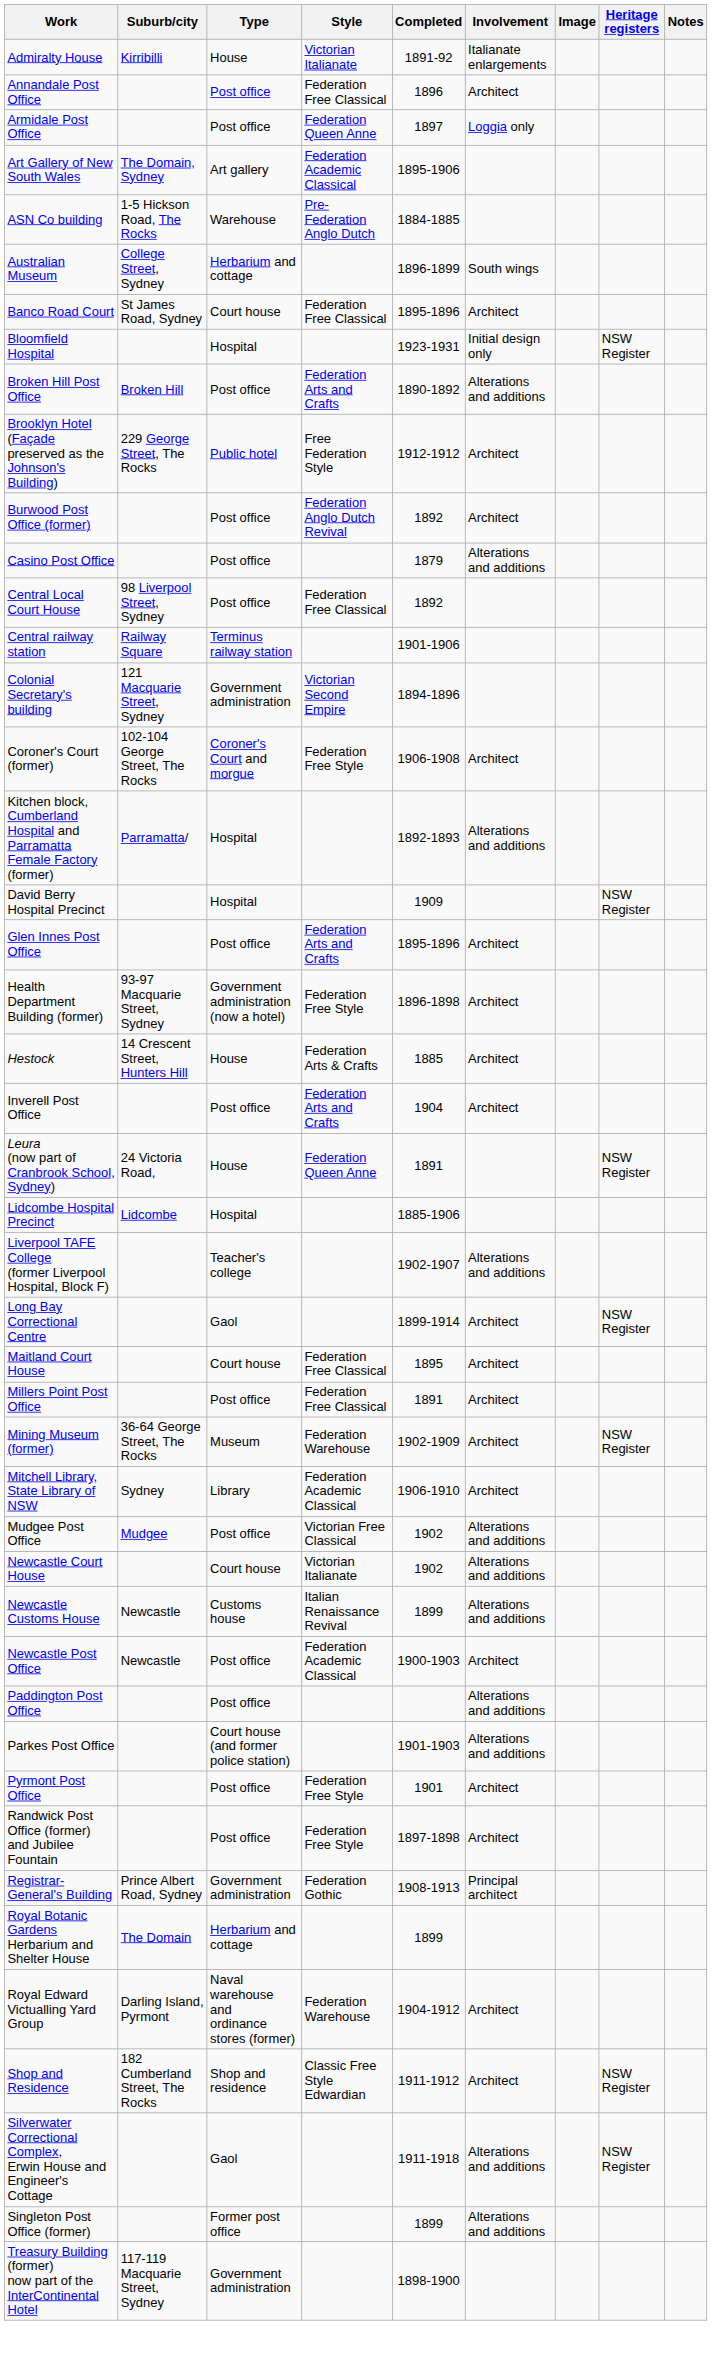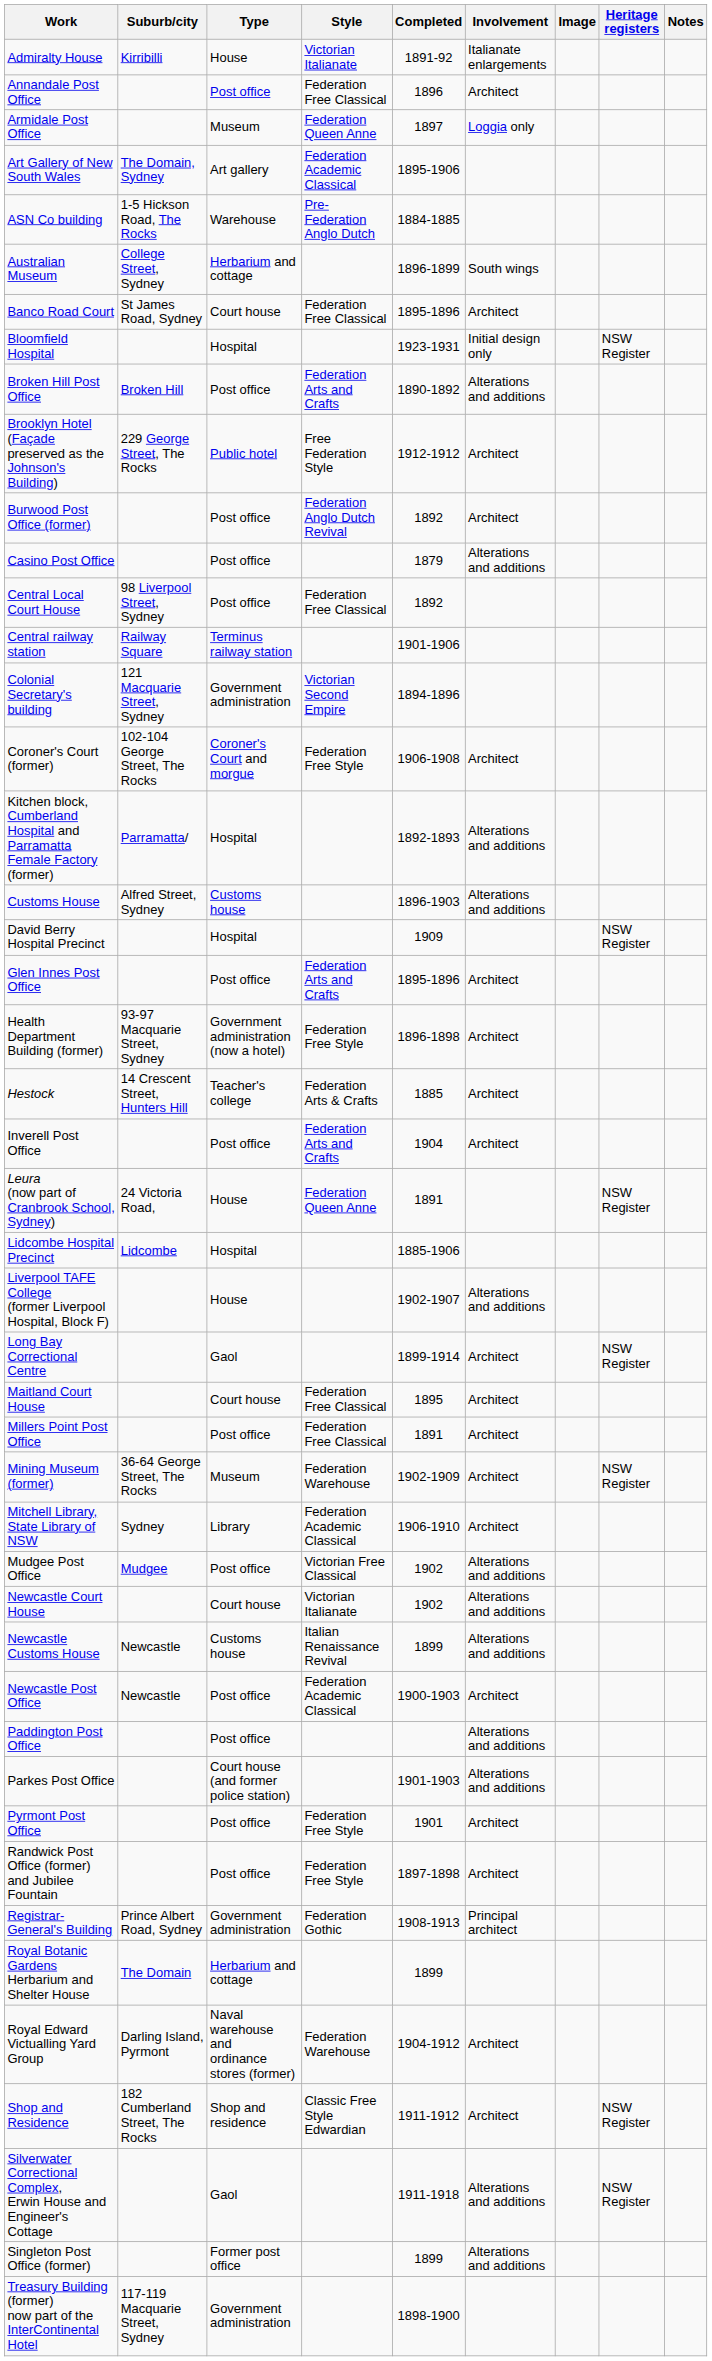 <table class="wikitable sortable">
 <tr>
 <th>Work</th>
 <th>Suburb/city</th>
 <th>Type</th>
 <th>Style</th>
 <th>Completed</th>
 <th>Involvement</th>
 <th>Image</th>
 <th><a href='#'>Heritage registers</a></th>
 <th>Notes</th>
 </tr>
 <tr>
 <td><a href='#'>Admiralty House</a></td>
 <td><a href='#'>Kirribilli</a></td>
 <td>House</td>
 <td><a href='#'>Victorian Italianate</a></td>
 <td align=center>1891-92</td>
 <td>Italianate enlargements</td>
 <td></td>
 <td></td>
 <td></td>
 </tr>
 <tr>
 <td><a href='#'>Annandale Post Office</a></td>
 <td></td>
 <td><a href='#'>Post office</a></td>
 <td>Federation Free Classical</td>
 <td align=center>1896</td>
 <td>Architect</td>
 <td></td>
 <td></td>
 <td></td>
 </tr>
 <tr>
 <td><a href='#'>Armidale Post Office</a></td>
 <td></td>
-<td>Post office</td>
+<td>Museum</td>
 <td><a href='#'>Federation Queen Anne</a></td>
 <td align=center>1897</td>
 <td><a href='#'>Loggia</a> only</td>
 <td></td>
 <td></td>
 <td></td>
 </tr>
 <tr>
 <td><a href='#'>Art Gallery of New South Wales</a></td>
 <td><a href='#'>The Domain, Sydney</a></td>
 <td>Art gallery</td>
 <td><a href='#'>Federation Academic Classical</a></td>
 <td align=center>1895-1906</td>
 <td></td>
 <td></td>
 <td></td>
 <td></td>
 </tr>
 <tr>
 <td><a href='#'>ASN Co building</a></td>
 <td>1-5 Hickson Road, <a href='#'>The Rocks</a></td>
 <td>Warehouse</td>
 <td><a href='#'>Pre-Federation Anglo Dutch</a></td>
 <td align=center>1884-1885</td>
 <td></td>
 <td></td>
 <td></td>
 <td></td>
 </tr>
 <tr>
 <td><a href='#'>Australian Museum</a></td>
 <td><a href='#'>College Street</a>, Sydney</td>
 <td><a href='#'>Herbarium</a> and cottage</td>
 <td></td>
 <td align=center>1896-1899</td>
 <td>South wings</td>
 <td></td>
 <td></td>
 <td></td>
 </tr>
 <tr>
 <td><a href='#'>Banco Road Court</a></td>
 <td>St James Road, Sydney</td>
 <td>Court house</td>
 <td>Federation Free Classical</td>
 <td align=center>1895-1896</td>
 <td>Architect</td>
 <td></td>
 <td></td>
 <td></td>
 </tr>
 <tr>
 <td><a href='#'>Bloomfield Hospital</a></td>
 <td></td>
 <td>Hospital</td>
 <td></td>
 <td align=center>1923-1931</td>
 <td>Initial design only</td>
 <td></td>
 <td>NSW Register</td>
 <td></td>
 </tr>
 <tr>
 <td><a href='#'>Broken Hill Post Office</a></td>
 <td><a href='#'>Broken Hill</a></td>
 <td>Post office</td>
 <td><a href='#'>Federation Arts and Crafts</a></td>
 <td align=center>1890-1892</td>
 <td>Alterations and additions</td>
 <td></td>
 <td></td>
 <td></td>
 </tr>
 <tr>
 <td><a href='#'>Brooklyn Hotel</a><br>(<a href='#'>Façade</a> preserved as the <a href='#'>Johnson's Building</a>)</td>
 <td>229 <a href='#'>George Street</a>, The Rocks</td>
 <td><a href='#'>Public hotel</a></td>
 <td>Free Federation Style</td>
 <td align=center>1912-1912</td>
 <td>Architect</td>
 <td></td>
 <td></td>
 <td></td>
 </tr>
 <tr>
 <td><a href='#'>Burwood Post Office (former)</a></td>
 <td></td>
 <td>Post office</td>
 <td><a href='#'>Federation Anglo Dutch Revival</a></td>
 <td align=center>1892</td>
 <td>Architect<br></td>
 <td></td>
 <td></td>
 <td></td>
 </tr>
 <tr>
 <td><a href='#'>Casino Post Office</a></td>
 <td></td>
 <td>Post office</td>
 <td></td>
 <td align=center>1879</td>
 <td>Alterations and additions</td>
 <td></td>
 <td></td>
 <td></td>
 </tr>
 <tr>
 <td><a href='#'>Central Local Court House</a></td>
 <td>98 <a href='#'>Liverpool Street</a>, Sydney</td>
 <td>Post office</td>
 <td>Federation Free Classical</td>
 <td align=center>1892</td>
 <td></td>
 <td></td>
 <td></td>
 <td></td>
 </tr>
 <tr>
 <td><a href='#'>Central railway station</a></td>
 <td><a href='#'>Railway Square</a></td>
 <td><a href='#'>Terminus railway station</a></td>
 <td></td>
 <td align=center>1901-1906</td>
 <td></td>
 <td></td>
 <td></td>
 <td></td>
 </tr>
 <tr>
 <td><a href='#'>Colonial Secretary's building</a></td>
 <td>121 <a href='#'>Macquarie Street</a>, Sydney</td>
 <td>Government administration</td>
 <td><a href='#'>Victorian Second Empire</a></td>
 <td align=center>1894-1896</td>
 <td></td>
 <td></td>
 <td></td>
 <td></td>
 </tr>
 <tr>
 <td>Coroner's Court (former)</td>
 <td>102-104 George Street, The Rocks</td>
 <td><a href='#'>Coroner's Court</a> and <a href='#'>morgue</a></td>
 <td>Federation Free Style</td>
 <td align=center>1906-1908</td>
 <td>Architect</td>
 <td></td>
 <td></td>
 <td></td>
 </tr>
 <tr>
 <td>Kitchen block, <a href='#'>Cumberland Hospital</a> and<br><a href='#'>Parramatta Female Factory</a> (former)</td>
 <td><a href='#'>Parramatta</a>/</td>
 <td>Hospital</td>
 <td></td>
 <td align=center>1892-1893</td>
 <td>Alterations and additions</td>
 <td></td>
 <td></td>
 <td></td>
 </tr>
 <tr>
+<td><a href='#'>Customs House</a></td>
+<td>Alfred Street, Sydney</td>
+<td><a href='#'>Customs house</a></td>
+<td></td>
+<td align=center>1896-1903</td>
+<td>Alterations and additions</td>
+<td></td>
+<td></td>
+<td></td>
+</tr>
+<tr>
 <td>David Berry Hospital Precinct</td>
 <td></td>
 <td>Hospital</td>
 <td></td>
 <td align=center>1909</td>
 <td></td>
 <td></td>
 <td>NSW Register</td>
 <td></td>
 </tr>
 <tr>
 <td><a href='#'>Glen Innes Post Office</a></td>
 <td></td>
 <td>Post office</td>
 <td><a href='#'>Federation Arts and Crafts</a></td>
 <td align=center>1895-1896</td>
 <td>Architect</td>
 <td></td>
 <td></td>
 <td></td>
 </tr>
 <tr>
 <td>Health Department Building (former)</td>
 <td>93-97 Macquarie Street, Sydney</td>
 <td>Government administration<br>(now a hotel)</td>
 <td>Federation Free Style</td>
 <td align=center>1896-1898</td>
 <td>Architect</td>
 <td></td>
 <td></td>
 <td></td>
 </tr>
 <tr>
 <td><em>Hestock</em></td>
 <td>14 Crescent Street, <a href='#'>Hunters Hill</a></td>
-<td>House</td>
+<td>Teacher's college</td>
 <td>Federation Arts & Crafts</td>
 <td align=center>1885</td>
 <td>Architect</td>
 <td></td>
 <td></td>
 <td></td>
 </tr>
 <tr>
 <td>Inverell Post Office</td>
 <td></td>
 <td>Post office</td>
 <td><a href='#'>Federation Arts and Crafts</a></td>
 <td align=center>1904</td>
 <td>Architect</td>
 <td></td>
 <td></td>
 <td></td>
 </tr>
 <tr>
 <td><em>Leura</em><br>(now part of <a href='#'>Cranbrook School, Sydney</a>)</td>
 <td>24 Victoria Road, </td>
 <td>House</td>
 <td><a href='#'>Federation Queen Anne</a></td>
 <td align=center>1891</td>
 <td></td>
 <td></td>
 <td>NSW Register</td>
 <td></td>
 </tr>
 <tr>
 <td><a href='#'>Lidcombe Hospital Precinct</a></td>
 <td><a href='#'>Lidcombe</a></td>
 <td>Hospital</td>
 <td></td>
 <td align=center>1885-1906</td>
 <td></td>
 <td></td>
 <td></td>
 <td></td>
 </tr>
 <tr>
 <td><a href='#'>Liverpool TAFE College</a><br>(former Liverpool Hospital, Block F)</td>
 <td></td>
-<td>Teacher's college</td>
+<td>House</td>
 <td></td>
 <td align=center>1902-1907</td>
 <td>Alterations and additions</td>
 <td></td>
 <td></td>
 <td></td>
 </tr>
 <tr>
 <td><a href='#'>Long Bay Correctional Centre</a></td>
 <td></td>
 <td>Gaol</td>
 <td></td>
 <td align=center>1899-1914</td>
 <td>Architect</td>
 <td></td>
 <td>NSW Register</td>
 <td></td>
 </tr>
 <tr>
 <td><a href='#'>Maitland Court House</a></td>
 <td></td>
 <td>Court house</td>
 <td>Federation Free Classical</td>
 <td align=center>1895</td>
 <td>Architect</td>
 <td></td>
 <td></td>
 <td></td>
 </tr>
 <tr>
 <td><a href='#'>Millers Point Post Office</a></td>
 <td></td>
 <td>Post office</td>
 <td>Federation Free Classical</td>
 <td align=center>1891</td>
 <td>Architect</td>
 <td></td>
 <td></td>
 <td></td>
 </tr>
 <tr>
 <td><a href='#'>Mining Museum (former)</a></td>
 <td>36-64 George Street, The Rocks</td>
 <td>Museum</td>
 <td>Federation Warehouse</td>
 <td align=center>1902-1909</td>
 <td>Architect</td>
 <td></td>
 <td>NSW Register</td>
 <td></td>
 </tr>
 <tr>
 <td><a href='#'>Mitchell Library, State Library of NSW</a></td>
 <td>Sydney</td>
 <td>Library</td>
 <td>Federation Academic Classical</td>
 <td align=center>1906-1910</td>
 <td>Architect</td>
 <td></td>
 <td></td>
 <td></td>
 </tr>
 <tr>
 <td>Mudgee Post Office</td>
 <td><a href='#'>Mudgee</a></td>
 <td>Post office</td>
 <td>Victorian Free Classical</td>
 <td align=center>1902</td>
 <td>Alterations and additions</td>
 <td></td>
 <td></td>
 <td></td>
 </tr>
 <tr>
 <td><a href='#'>Newcastle Court House</a></td>
 <td></td>
 <td>Court house</td>
 <td>Victorian Italianate</td>
 <td align=center>1902</td>
 <td>Alterations and additions</td>
 <td></td>
 <td></td>
 <td></td>
 </tr>
 <tr>
 <td><a href='#'>Newcastle Customs House</a></td>
 <td>Newcastle</td>
 <td>Customs house</td>
 <td>Italian Renaissance Revival</td>
 <td align=center>1899</td>
 <td>Alterations and additions</td>
 <td></td>
 <td></td>
 <td></td>
 </tr>
 <tr>
 <td><a href='#'>Newcastle Post Office</a></td>
 <td>Newcastle</td>
 <td>Post office</td>
 <td>Federation Academic Classical</td>
 <td align=center>1900-1903</td>
 <td>Architect</td>
 <td></td>
 <td></td>
 <td></td>
 </tr>
 <tr>
 <td><a href='#'>Paddington Post Office</a></td>
 <td></td>
 <td>Post office</td>
 <td></td>
 <td align=center></td>
 <td>Alterations and additions</td>
 <td></td>
 <td></td>
 <td></td>
 </tr>
 <tr>
 <td>Parkes Post Office</td>
 <td></td>
 <td>Court house<br>(and former police station)</td>
 <td></td>
 <td align=center>1901-1903</td>
 <td>Alterations and additions</td>
 <td></td>
 <td></td>
 <td></td>
 </tr>
 <tr>
 <td><a href='#'>Pyrmont Post Office</a></td>
 <td></td>
 <td>Post office</td>
 <td>Federation Free Style</td>
 <td align=center>1901</td>
 <td>Architect</td>
 <td></td>
 <td></td>
 <td></td>
 </tr>
 <tr>
 <td>Randwick Post Office (former)<br>and Jubilee Fountain</td>
 <td></td>
 <td>Post office</td>
 <td>Federation Free Style</td>
 <td align=center>1897-1898</td>
 <td>Architect</td>
 <td></td>
 <td></td>
 <td></td>
 </tr>
 <tr>
 <td><a href='#'>Registrar-General's Building</a><br></td>
 <td>Prince Albert Road, Sydney</td>
 <td>Government administration</td>
 <td>Federation Gothic</td>
 <td align=center>1908-1913</td>
 <td>Principal architect<br></td>
 <td></td>
 <td></td>
 <td></td>
 </tr>
 <tr>
 <td><a href='#'>Royal Botanic Gardens</a><br>Herbarium and Shelter House</td>
 <td><a href='#'>The Domain</a></td>
 <td><a href='#'>Herbarium</a> and cottage</td>
 <td></td>
 <td align=center>1899</td>
 <td></td>
 <td></td>
 <td></td>
 <td></td>
 </tr>
 <tr>
 <td>Royal Edward Victualling Yard Group</td>
 <td>Darling Island, Pyrmont</td>
 <td>Naval warehouse and<br>ordinance stores (former)</td>
 <td>Federation Warehouse</td>
 <td align=center>1904-1912</td>
 <td>Architect<br></td>
 <td></td>
 <td></td>
 <td></td>
 </tr>
 <tr>
 <td><a href='#'>Shop and Residence</a></td>
 <td>182 Cumberland Street, The Rocks</td>
 <td>Shop and residence</td>
 <td>Classic Free Style Edwardian</td>
 <td align=center>1911-1912</td>
 <td>Architect<br></td>
 <td></td>
 <td>NSW Register</td>
 <td></td>
 </tr>
 <tr>
 <td><a href='#'>Silverwater Correctional Complex</a>,<br>Erwin House and Engineer's Cottage</td>
 <td></td>
 <td>Gaol</td>
 <td></td>
 <td align=center>1911-1918</td>
 <td>Alterations and additions</td>
 <td></td>
 <td>NSW Register</td>
 <td></td>
 </tr>
 <tr>
 <td>Singleton Post Office (former)</td>
 <td></td>
 <td>Former post office</td>
 <td></td>
 <td align=center>1899</td>
 <td>Alterations and additions</td>
 <td></td>
 <td></td>
 <td></td>
 </tr>
 <tr>
 <td><a href='#'>Treasury Building</a> (former)<br>now part of the <a href='#'>InterContinental Hotel</a></td>
 <td>117-119 Macquarie Street, Sydney</td>
 <td>Government administration</td>
 <td></td>
 <td align=center>1898-1900</td>
 <td></td>
 <td></td>
 <td></td>
 <td></td>
 </tr>
 </table>
